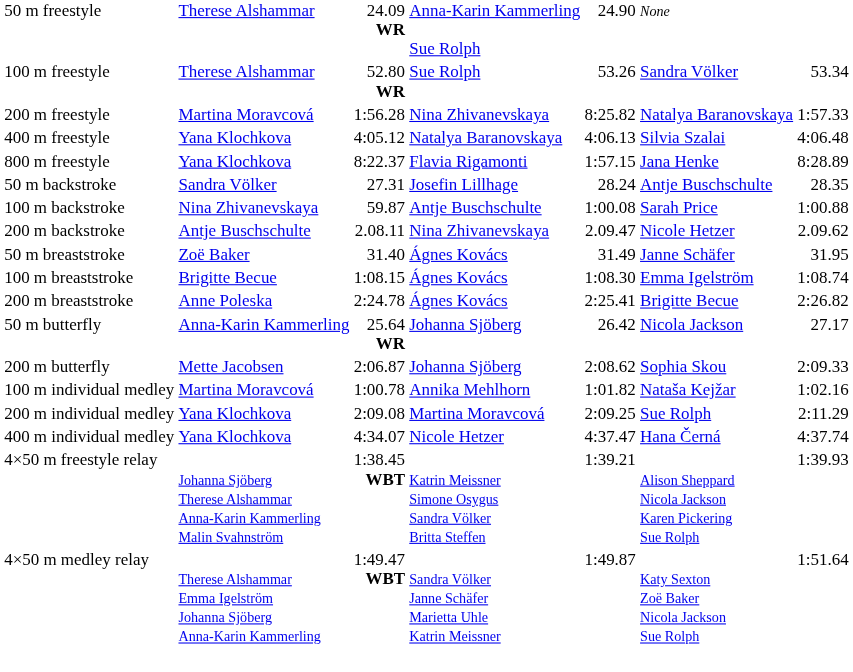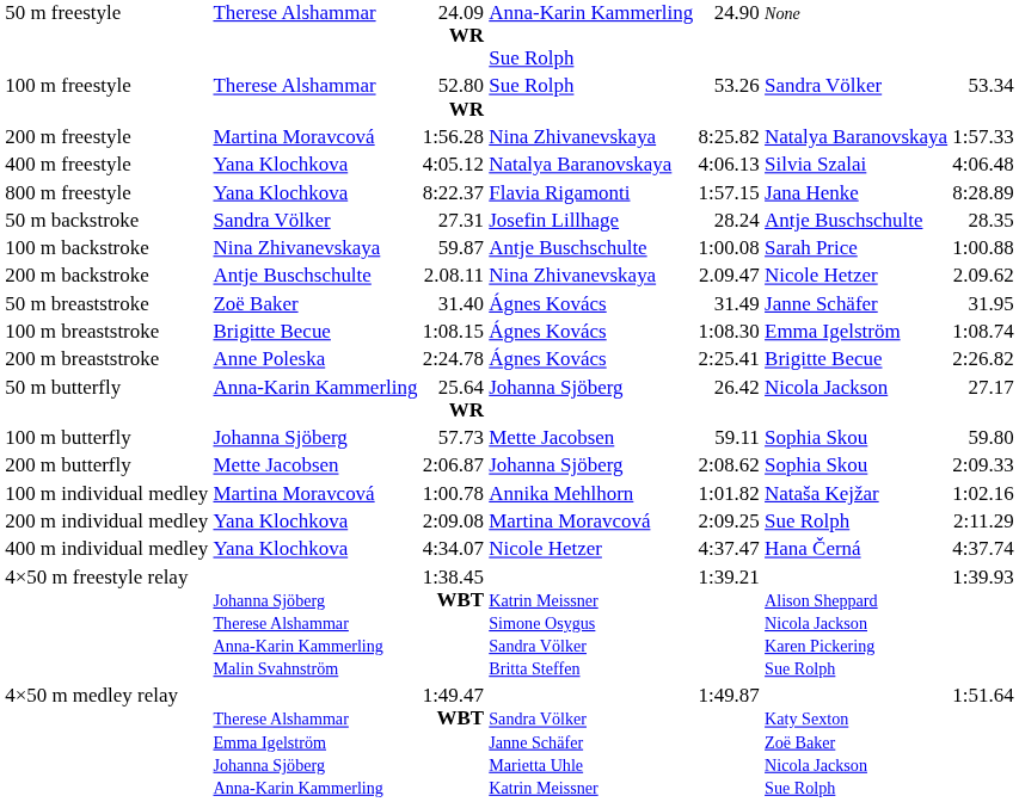 <table>
 <tr valign=top>
 <td>50 m freestyle</td>
 <td><a href='#'>Therese Alshammar</a><br><small></small></td>
 <td align=right>24.09<br><strong>WR</strong></td>
 <td><a href='#'>Anna-Karin Kammerling</a><br><small></small><br><a href='#'>Sue Rolph</a><br><small></small></td>
 <td align=right>24.90</td>
 <td><small><em>None</em></small></td>
 <td align=right></td>
 </tr>
 <tr valign=top>
 <td>100 m freestyle</td>
 <td><a href='#'>Therese Alshammar</a><br><small></small></td>
 <td align=right>52.80<br><strong>WR</strong></td>
 <td><a href='#'>Sue Rolph</a><br><small></small></td>
 <td align=right>53.26</td>
 <td><a href='#'>Sandra Völker</a><br><small></small></td>
 <td align=right>53.34</td>
 </tr>
 <tr valign=top>
 <td>200 m freestyle</td>
 <td><a href='#'>Martina Moravcová</a><br><small></small></td>
 <td align=right>1:56.28</td>
 <td><a href='#'>Nina Zhivanevskaya</a><br><small></small></td>
 <td align=right>8:25.82</td>
 <td><a href='#'>Natalya Baranovskaya</a><br><small></small></td>
 <td align=right>1:57.33</td>
 </tr>
 <tr valign=top>
 <td>400 m freestyle</td>
 <td><a href='#'>Yana Klochkova</a><br><small></small></td>
 <td align=right>4:05.12</td>
 <td><a href='#'>Natalya Baranovskaya</a><br><small></small></td>
 <td align=right>4:06.13</td>
 <td><a href='#'>Silvia Szalai</a><br><small></small></td>
 <td align=right>4:06.48</td>
 </tr>
 <tr valign=top>
 <td>800 m freestyle</td>
 <td><a href='#'>Yana Klochkova</a><br><small></small></td>
 <td align=right>8:22.37</td>
 <td><a href='#'>Flavia Rigamonti</a><br><small></small></td>
 <td align=right>1:57.15</td>
 <td><a href='#'>Jana Henke</a><br><small></small></td>
 <td align=right>8:28.89</td>
 </tr>
 <tr valign=top>
 <td>50 m backstroke</td>
 <td><a href='#'>Sandra Völker</a><br><small></small></td>
 <td align=right>27.31</td>
 <td><a href='#'>Josefin Lillhage</a><br><small></small></td>
 <td align=right>28.24</td>
 <td><a href='#'>Antje Buschschulte</a><br><small></small></td>
 <td align=right>28.35</td>
 </tr>
 <tr valign=top>
 <td>100 m backstroke</td>
 <td><a href='#'>Nina Zhivanevskaya</a><br><small></small></td>
 <td align=right>59.87</td>
 <td><a href='#'>Antje Buschschulte</a><br><small></small></td>
 <td align=right>1:00.08</td>
 <td><a href='#'>Sarah Price</a><br><small></small></td>
 <td align=right>1:00.88</td>
 </tr>
 <tr valign=top>
 <td>200 m backstroke</td>
 <td><a href='#'>Antje Buschschulte</a><br><small></small></td>
 <td align=right>2.08.11</td>
 <td><a href='#'>Nina Zhivanevskaya</a><br><small></small></td>
 <td align=right>2.09.47</td>
 <td><a href='#'>Nicole Hetzer</a><br><small></small></td>
 <td align=right>2.09.62</td>
 </tr>
 <tr valign=top>
 <td>50 m breaststroke</td>
 <td><a href='#'>Zoë Baker</a><br><small></small></td>
 <td align=right>31.40</td>
 <td><a href='#'>Ágnes Kovács</a><br><small></small></td>
 <td align=right>31.49</td>
 <td><a href='#'>Janne Schäfer</a><br><small></small></td>
 <td align=right>31.95</td>
 </tr>
 <tr valign=top>
 <td>100 m breaststroke</td>
 <td><a href='#'>Brigitte Becue</a><br><small></small></td>
 <td align=right>1:08.15</td>
 <td><a href='#'>Ágnes Kovács</a><br><small></small></td>
 <td align=right>1:08.30</td>
 <td><a href='#'>Emma Igelström</a><br><small></small></td>
 <td align=right>1:08.74</td>
 </tr>
 <tr valign=top>
 <td>200 m breaststroke</td>
 <td><a href='#'>Anne Poleska</a><br><small></small></td>
 <td align=right>2:24.78</td>
 <td><a href='#'>Ágnes Kovács</a><br><small></small></td>
 <td align=right>2:25.41</td>
 <td><a href='#'>Brigitte Becue</a><br><small></small></td>
 <td align=right>2:26.82</td>
 </tr>
 <tr valign=top>
 <td>50 m butterfly</td>
 <td><a href='#'>Anna-Karin Kammerling</a><br><small></small></td>
 <td align=right>25.64<br><strong>WR</strong></td>
 <td><a href='#'>Johanna Sjöberg</a><br><small></small></td>
 <td align=right>26.42</td>
 <td><a href='#'>Nicola Jackson</a><br><small></small></td>
 <td align=right>27.17</td>
 </tr>
 <tr valign=top>
+<td>100 m butterfly</td>
+<td><a href='#'>Johanna Sjöberg</a><br><small></small></td>
+<td align=right>57.73</td>
+<td><a href='#'>Mette Jacobsen</a><br><small></small></td>
+<td align=right>59.11</td>
+<td><a href='#'>Sophia Skou</a><br><small></small></td>
+<td align=right>59.80</td>
+</tr>
+<tr valign=top>
 <td>200 m butterfly</td>
 <td><a href='#'>Mette Jacobsen</a><br><small></small></td>
 <td align=right>2:06.87</td>
 <td><a href='#'>Johanna Sjöberg</a><br><small></small></td>
 <td align=right>2:08.62</td>
 <td><a href='#'>Sophia Skou</a><br><small></small></td>
 <td align=right>2:09.33</td>
 </tr>
 <tr valign=top>
 <td>100 m individual medley</td>
 <td><a href='#'>Martina Moravcová</a><br><small></small></td>
 <td align=right>1:00.78</td>
 <td><a href='#'>Annika Mehlhorn</a><br><small></small></td>
 <td align=right>1:01.82</td>
 <td><a href='#'>Nataša Kejžar</a><br><small></small></td>
 <td align=right>1:02.16</td>
 </tr>
 <tr valign=top>
 <td>200 m individual medley</td>
 <td><a href='#'>Yana Klochkova</a><br><small></small></td>
 <td align=right>2:09.08</td>
 <td><a href='#'>Martina Moravcová</a><br><small></small></td>
 <td align=right>2:09.25</td>
 <td><a href='#'>Sue Rolph</a><br><small></small></td>
 <td align=right>2:11.29</td>
 </tr>
 <tr valign=top>
 <td>400 m individual medley</td>
 <td><a href='#'>Yana Klochkova</a><br><small></small></td>
 <td align=right>4:34.07</td>
 <td><a href='#'>Nicole Hetzer</a><br><small></small></td>
 <td align=right>4:37.47</td>
 <td><a href='#'>Hana Černá</a><br><small></small></td>
 <td align=right>4:37.74</td>
 </tr>
 <tr valign=top>
 <td>4×50 m freestyle relay</td>
 <td><br><small><a href='#'>Johanna Sjöberg</a><br><a href='#'>Therese Alshammar</a><br><a href='#'>Anna-Karin Kammerling</a><br><a href='#'>Malin Svahnström</a></small></td>
 <td align=right>1:38.45<br><strong>WBT</strong></td>
 <td><br><small><a href='#'>Katrin Meissner</a><br><a href='#'>Simone Osygus</a><br><a href='#'>Sandra Völker</a><br><a href='#'>Britta Steffen</a></small></td>
 <td align=right>1:39.21</td>
 <td><br><small><a href='#'>Alison Sheppard</a><br><a href='#'>Nicola Jackson</a><br><a href='#'>Karen Pickering</a><br><a href='#'>Sue Rolph</a></small></td>
 <td align=right>1:39.93</td>
 </tr>
 <tr valign=top>
 <td>4×50 m medley relay</td>
 <td><br><small><a href='#'>Therese Alshammar</a><br><a href='#'>Emma Igelström</a><br><a href='#'>Johanna Sjöberg</a><br><a href='#'>Anna-Karin Kammerling</a></small></td>
 <td align=right>1:49.47<br><strong>WBT</strong></td>
 <td> <br><small><a href='#'>Sandra Völker</a><br><a href='#'>Janne Schäfer</a><br><a href='#'>Marietta Uhle</a><br><a href='#'>Katrin Meissner</a></small></td>
 <td align=right>1:49.87</td>
 <td><br><small><a href='#'>Katy Sexton</a><br><a href='#'>Zoë Baker</a><br><a href='#'>Nicola Jackson</a><br><a href='#'>Sue Rolph</a></small></td>
 <td align=right>1:51.64</td>
 </tr>
 </table>
